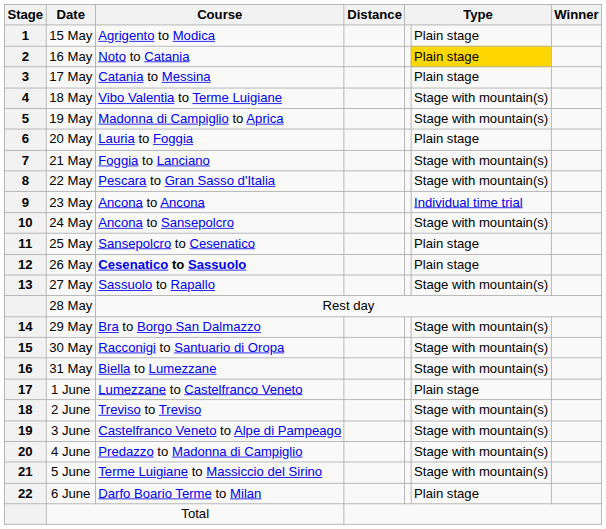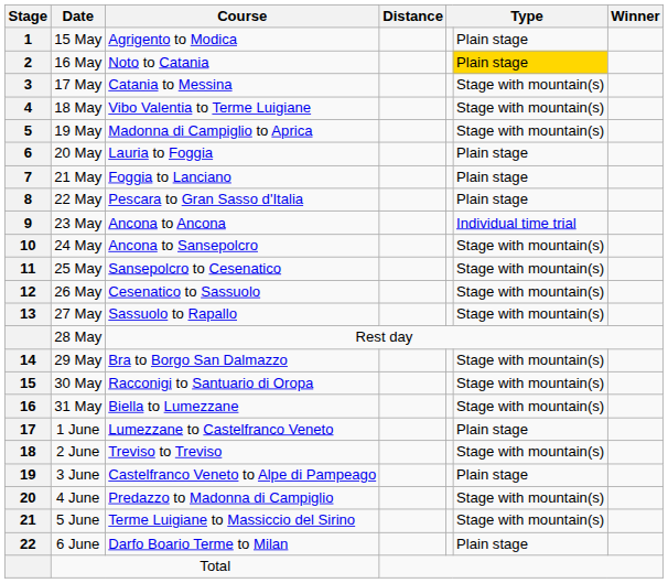 <table class="wikitable">
 <tr>
 <th>Stage</th>
 <th>Date</th>
 <th>Course</th>
 <th>Distance</th>
 <th colspan="2">Type</th>
 <th>Winner</th>
 </tr>
 <tr>
 <th style="text-align:center;">1</th>
 <td style="text-align:center;">15 May</td>
 <td><a href='#'>Agrigento</a> to <a href='#'>Modica</a></td>
 <td></td>
 <td style="text-align:center;"></td>
 <td>Plain stage</td>
 <td></td>
 </tr>
 <tr>
 <th style="text-align:center;">2</th>
 <td style="text-align:center;">16 May</td>
 <td><a href='#'>Noto</a> to <a href='#'>Catania</a></td>
 <td></td>
 <td style="text-align:center;"></td>
 <td style="background: gold;">Plain stage</td>
 <td></td>
 </tr>
 <tr>
 <th style="text-align:center;">3</th>
 <td style="text-align:center;">17 May</td>
 <td><a href='#'>Catania</a> to <a href='#'>Messina</a></td>
 <td></td>
 <td style="text-align:center;"></td>
-<td>Plain stage</td>
+<td>Stage with mountain(s)</td>
 <td></td>
 </tr>
 <tr>
 <th style="text-align:center;">4</th>
 <td style="text-align:center;">18 May</td>
 <td><a href='#'>Vibo Valentia</a> to <a href='#'>Terme Luigiane</a></td>
 <td></td>
 <td style="text-align:center;"></td>
 <td>Stage with mountain(s)</td>
 <td></td>
 </tr>
 <tr>
 <th style="text-align:center;">5</th>
 <td style="text-align:center;">19 May</td>
 <td><a href='#'>Madonna di Campiglio</a> to <a href='#'>Aprica</a></td>
 <td></td>
 <td style="text-align:center;"></td>
 <td>Stage with mountain(s)</td>
 <td></td>
 </tr>
 <tr>
 <th style="text-align:center;">6</th>
 <td style="text-align:center;">20 May</td>
 <td><a href='#'>Lauria</a> to <a href='#'>Foggia</a></td>
 <td></td>
 <td style="text-align:center;"></td>
 <td>Plain stage</td>
 <td></td>
 </tr>
 <tr>
 <th style="text-align:center;">7</th>
 <td style="text-align:center;">21 May</td>
 <td><a href='#'>Foggia</a> to <a href='#'>Lanciano</a></td>
 <td></td>
 <td style="text-align:center;"></td>
-<td>Stage with mountain(s)</td>
+<td>Plain stage</td>
 <td></td>
 </tr>
 <tr>
 <th style="text-align:center;">8</th>
 <td style="text-align:center;">22 May</td>
 <td><a href='#'>Pescara</a> to <a href='#'>Gran Sasso d'Italia</a></td>
 <td></td>
 <td style="text-align:center;"></td>
-<td>Stage with mountain(s)</td>
+<td>Plain stage</td>
 <td></td>
 </tr>
 <tr>
 <th style="text-align:center;">9</th>
 <td style="text-align:center;">23 May</td>
 <td><a href='#'>Ancona</a> to <a href='#'>Ancona</a></td>
 <td></td>
 <td style="text-align:center;"></td>
 <td><a href='#'>Individual time trial</a></td>
 <td></td>
 </tr>
 <tr>
 <th style="text-align:center;">10</th>
 <td style="text-align:center;">24 May</td>
 <td><a href='#'>Ancona</a> to <a href='#'>Sansepolcro</a></td>
 <td></td>
 <td style="text-align:center;"></td>
 <td>Stage with mountain(s)</td>
 <td></td>
 </tr>
 <tr>
 <th style="text-align:center;">11</th>
 <td style="text-align:center;">25 May</td>
 <td><a href='#'>Sansepolcro</a> to <a href='#'>Cesenatico</a></td>
 <td></td>
 <td style="text-align:center;"></td>
-<td>Plain stage</td>
+<td>Stage with mountain(s)</td>
 <td></td>
 </tr>
 <tr>
 <th style="text-align:center;">12</th>
 <td style="text-align:center;">26 May</td>
-<td><strong><a href='#'>Cesenatico</a> to <a href='#'>Sassuolo</a></strong></td>
+<td><a href='#'>Cesenatico</a> to <a href='#'>Sassuolo</a></td>
 <td></td>
 <td style="text-align:center;"></td>
-<td>Plain stage</td>
+<td>Stage with mountain(s)</td>
 <td></td>
 </tr>
 <tr>
 <th style="text-align:center;">13</th>
 <td style="text-align:center;">27 May</td>
 <td><a href='#'>Sassuolo</a> to <a href='#'>Rapallo</a></td>
 <td></td>
 <td style="text-align:center;"></td>
 <td>Stage with mountain(s)</td>
 <td></td>
 </tr>
 <tr>
 <th></th>
 <td style="text-align:center;">28 May</td>
 <td colspan="6" style="text-align:center;">Rest day</td>
 </tr>
 <tr>
 <th style="text-align:center;">14</th>
 <td style="text-align:center;">29 May</td>
 <td><a href='#'>Bra</a> to <a href='#'>Borgo San Dalmazzo</a></td>
 <td></td>
 <td style="text-align:center;"></td>
 <td>Stage with mountain(s)</td>
 <td></td>
 </tr>
 <tr>
 <th style="text-align:center;">15</th>
 <td style="text-align:center;">30 May</td>
 <td><a href='#'>Racconigi</a> to <a href='#'>Santuario di Oropa</a></td>
 <td></td>
 <td style="text-align:center;"></td>
 <td>Stage with mountain(s)</td>
 <td></td>
 </tr>
 <tr>
 <th style="text-align:center;">16</th>
 <td style="text-align:center;">31 May</td>
 <td><a href='#'>Biella</a> to <a href='#'>Lumezzane</a></td>
 <td></td>
 <td style="text-align:center;"></td>
 <td>Stage with mountain(s)</td>
 <td></td>
 </tr>
 <tr>
 <th style="text-align:center;">17</th>
 <td style="text-align:center;">1 June</td>
 <td><a href='#'>Lumezzane</a> to <a href='#'>Castelfranco Veneto</a></td>
 <td></td>
 <td style="text-align:center;"></td>
 <td>Plain stage</td>
 <td></td>
 </tr>
 <tr>
 <th style="text-align:center;">18</th>
 <td style="text-align:center;">2 June</td>
 <td><a href='#'>Treviso</a> to <a href='#'>Treviso</a></td>
 <td></td>
 <td style="text-align:center;"></td>
 <td>Stage with mountain(s)</td>
 <td></td>
 </tr>
 <tr>
 <th style="text-align:center;">19</th>
 <td style="text-align:center;">3 June</td>
 <td><a href='#'>Castelfranco Veneto</a> to <a href='#'>Alpe di Pampeago</a></td>
 <td></td>
 <td style="text-align:center;"></td>
-<td>Stage with mountain(s)</td>
+<td>Plain stage</td>
 <td></td>
 </tr>
 <tr>
 <th style="text-align:center;">20</th>
 <td style="text-align:center;">4 June</td>
 <td><a href='#'>Predazzo</a> to <a href='#'>Madonna di Campiglio</a></td>
 <td></td>
 <td style="text-align:center;"></td>
 <td>Stage with mountain(s)</td>
 <td></td>
 </tr>
 <tr>
 <th style="text-align:center;">21</th>
 <td style="text-align:center;">5 June</td>
 <td><a href='#'>Terme Luigiane</a> to <a href='#'>Massiccio del Sirino</a></td>
 <td></td>
 <td style="text-align:center;"></td>
 <td>Stage with mountain(s)</td>
 <td></td>
 </tr>
 <tr>
 <th style="text-align:center;">22</th>
 <td style="text-align:center;">6 June</td>
 <td><a href='#'>Darfo Boario Terme</a> to <a href='#'>Milan</a></td>
 <td></td>
 <td style="text-align:center;"></td>
 <td>Plain stage</td>
 <td></td>
 </tr>
 <tr>
 <th></th>
 <td colspan="2" style="text-align:center;">Total</td>
 <td colspan="5" style="text-align:center;"></td>
 </tr>
 </table>
